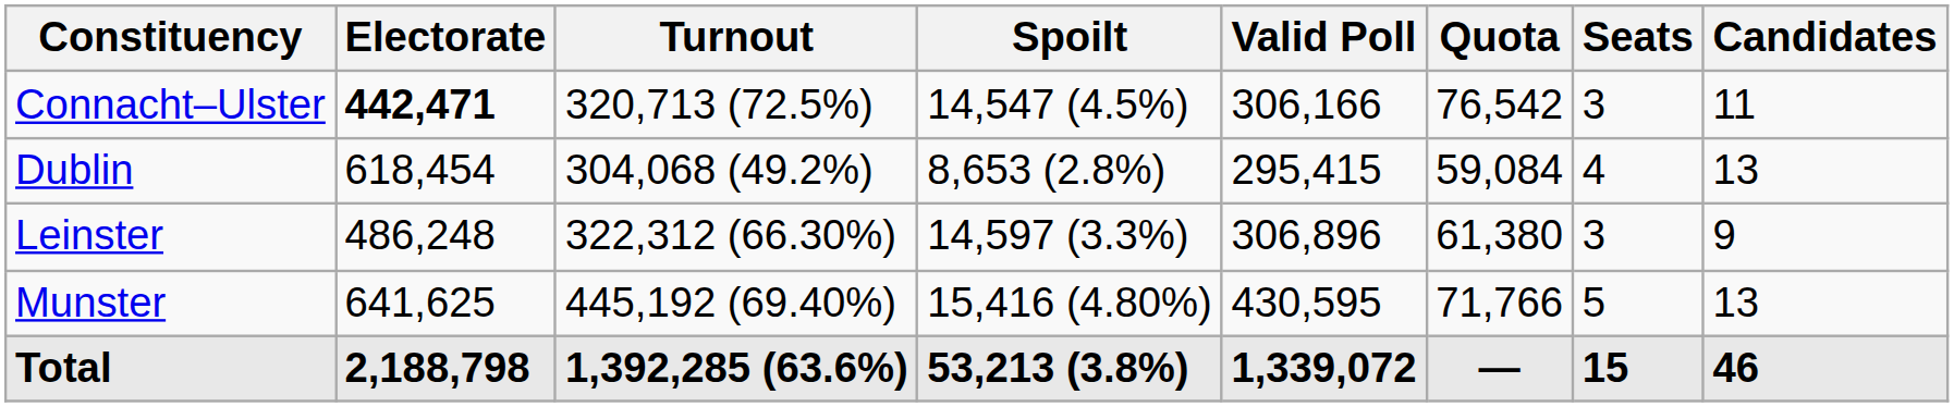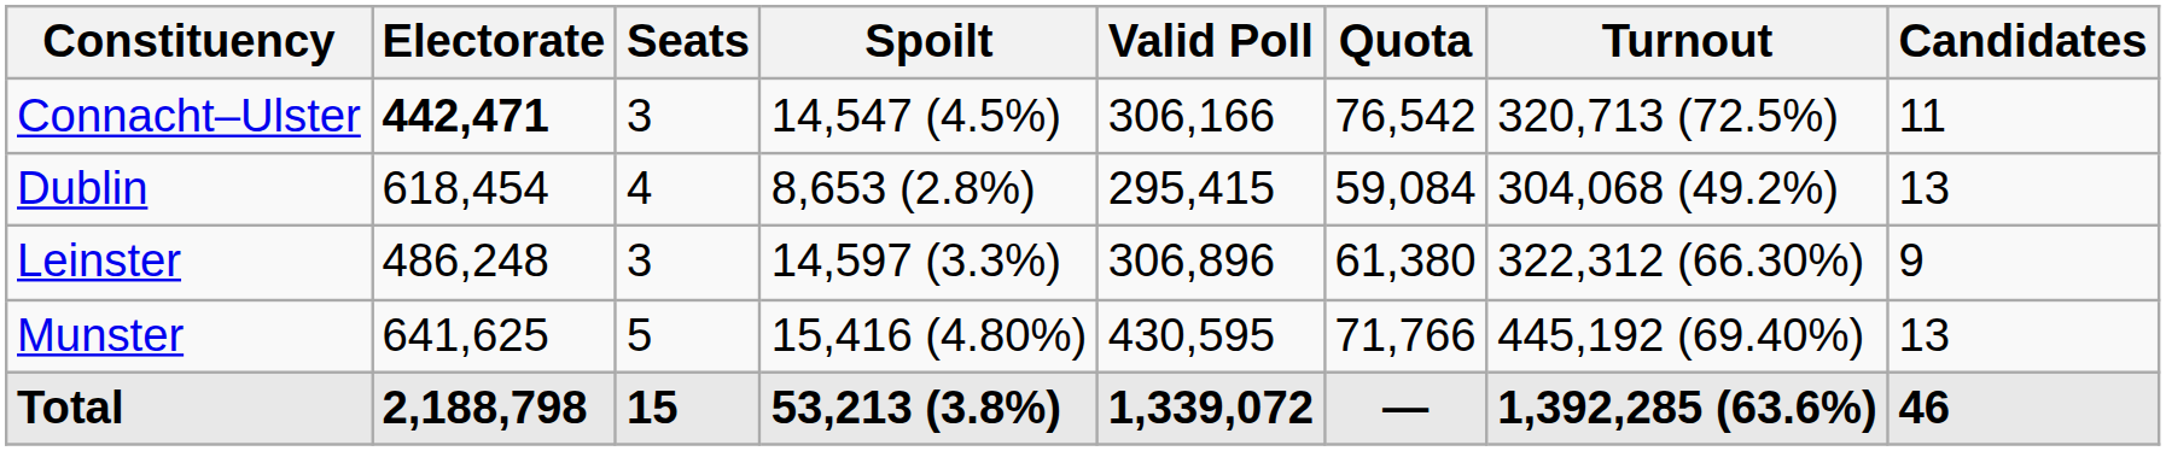 <table class="wikitable">
 <tr>
 <th>Constituency</th>
 <th>Electorate</th>
-<th>Turnout</th>
+<th>Seats</th>
 <th>Spoilt</th>
 <th>Valid Poll</th>
 <th>Quota</th>
-<th>Seats</th>
+<th>Turnout</th>
 <th>Candidates</th>
 </tr>
 <tr>
 <td><a href='#'>Connacht–Ulster</a></td>
 <td><strong>442,471</strong></td>
-<td>320,713 (72.5%)</td>
+<td>3</td>
 <td>14,547 (4.5%)</td>
 <td>306,166</td>
 <td>76,542</td>
-<td>3</td>
+<td>320,713 (72.5%)</td>
 <td>11</td>
 </tr>
 <tr>
 <td><a href='#'>Dublin</a></td>
 <td>618,454</td>
-<td>304,068 (49.2%)</td>
+<td>4</td>
 <td>8,653 (2.8%)</td>
 <td>295,415</td>
 <td>59,084</td>
-<td>4</td>
+<td>304,068 (49.2%)</td>
 <td>13</td>
 </tr>
 <tr>
 <td><a href='#'>Leinster</a></td>
 <td>486,248</td>
-<td>322,312 (66.30%)</td>
+<td>3</td>
 <td>14,597 (3.3%)</td>
 <td>306,896</td>
 <td>61,380</td>
-<td>3</td>
+<td>322,312 (66.30%)</td>
 <td>9</td>
 </tr>
 <tr>
 <td><a href='#'>Munster</a></td>
 <td>641,625</td>
-<td>445,192 (69.40%)</td>
+<td>5</td>
 <td>15,416 (4.80%)</td>
 <td>430,595</td>
 <td>71,766</td>
-<td>5</td>
+<td>445,192 (69.40%)</td>
 <td>13</td>
 </tr>
 <tr style="font-weight:bold; background:rgb(232,232,232);">
 <td>Total</td>
 <td>2,188,798</td>
-<td>1,392,285 (63.6%)</td>
+<td>15</td>
 <td>53,213 (3.8%)</td>
 <td>1,339,072</td>
 <td align=center>—</td>
-<td>15</td>
+<td>1,392,285 (63.6%)</td>
 <td>46</td>
 </tr>
 </table>
